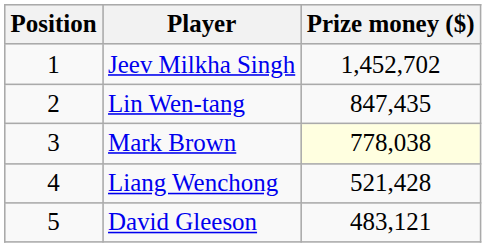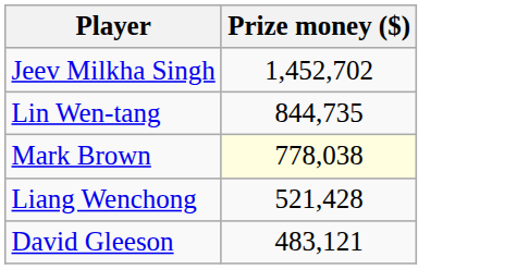 <table class="wikitable">
 <tr>
-<th>Position</th>
 <th>Player</th>
 <th>Prize money ($)</th>
 </tr>
 <tr>
-<td align=center>1</td>
 <td> <a href='#'>Jeev Milkha Singh</a></td>
 <td align=center>1,452,702</td>
 </tr>
 <tr>
-<td align=center>2</td>
 <td> <a href='#'>Lin Wen-tang</a></td>
-<td align=center>847,435</td>
+<td align=center>844,735</td>
 </tr>
 <tr>
-<td align=center>3</td>
 <td> <a href='#'>Mark Brown</a></td>
 <td align=center style="background: lightyellow;">778,038</td>
 </tr>
 <tr>
-<td align=center>4</td>
 <td> <a href='#'>Liang Wenchong</a></td>
 <td align=center>521,428</td>
 </tr>
 <tr>
-<td align=center>5</td>
 <td> <a href='#'>David Gleeson</a></td>
 <td align=center>483,121</td>
 </tr>
 </table>
